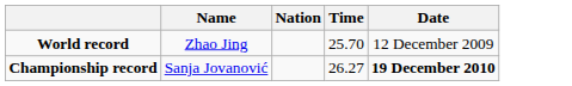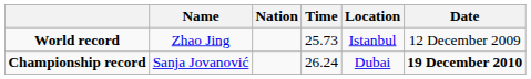 <table class=wikitable style=text-align:center>
 <tr>
 <th></th>
 <th>Name</th>
 <th>Nation</th>
 <th>Time</th>
+<th>Location</th>
 <th>Date</th>
 </tr>
 <tr>
 <td><strong>World record</strong></td>
 <td><a href='#'>Zhao Jing</a></td>
 <td></td>
-<td align=left>25.70</td>
+<td align=left>25.73</td>
+<td><a href='#'>Istanbul</a></td>
 <td>12 December 2009</td>
 </tr>
 <tr>
 <td><strong>Championship record</strong></td>
 <td><a href='#'>Sanja Jovanović</a></td>
 <td></td>
-<td align=left>26.27</td>
+<td align=left>26.24</td>
+<td><a href='#'>Dubai</a></td>
 <td><strong>19 December 2010</strong></td>
 </tr>
 </table>
